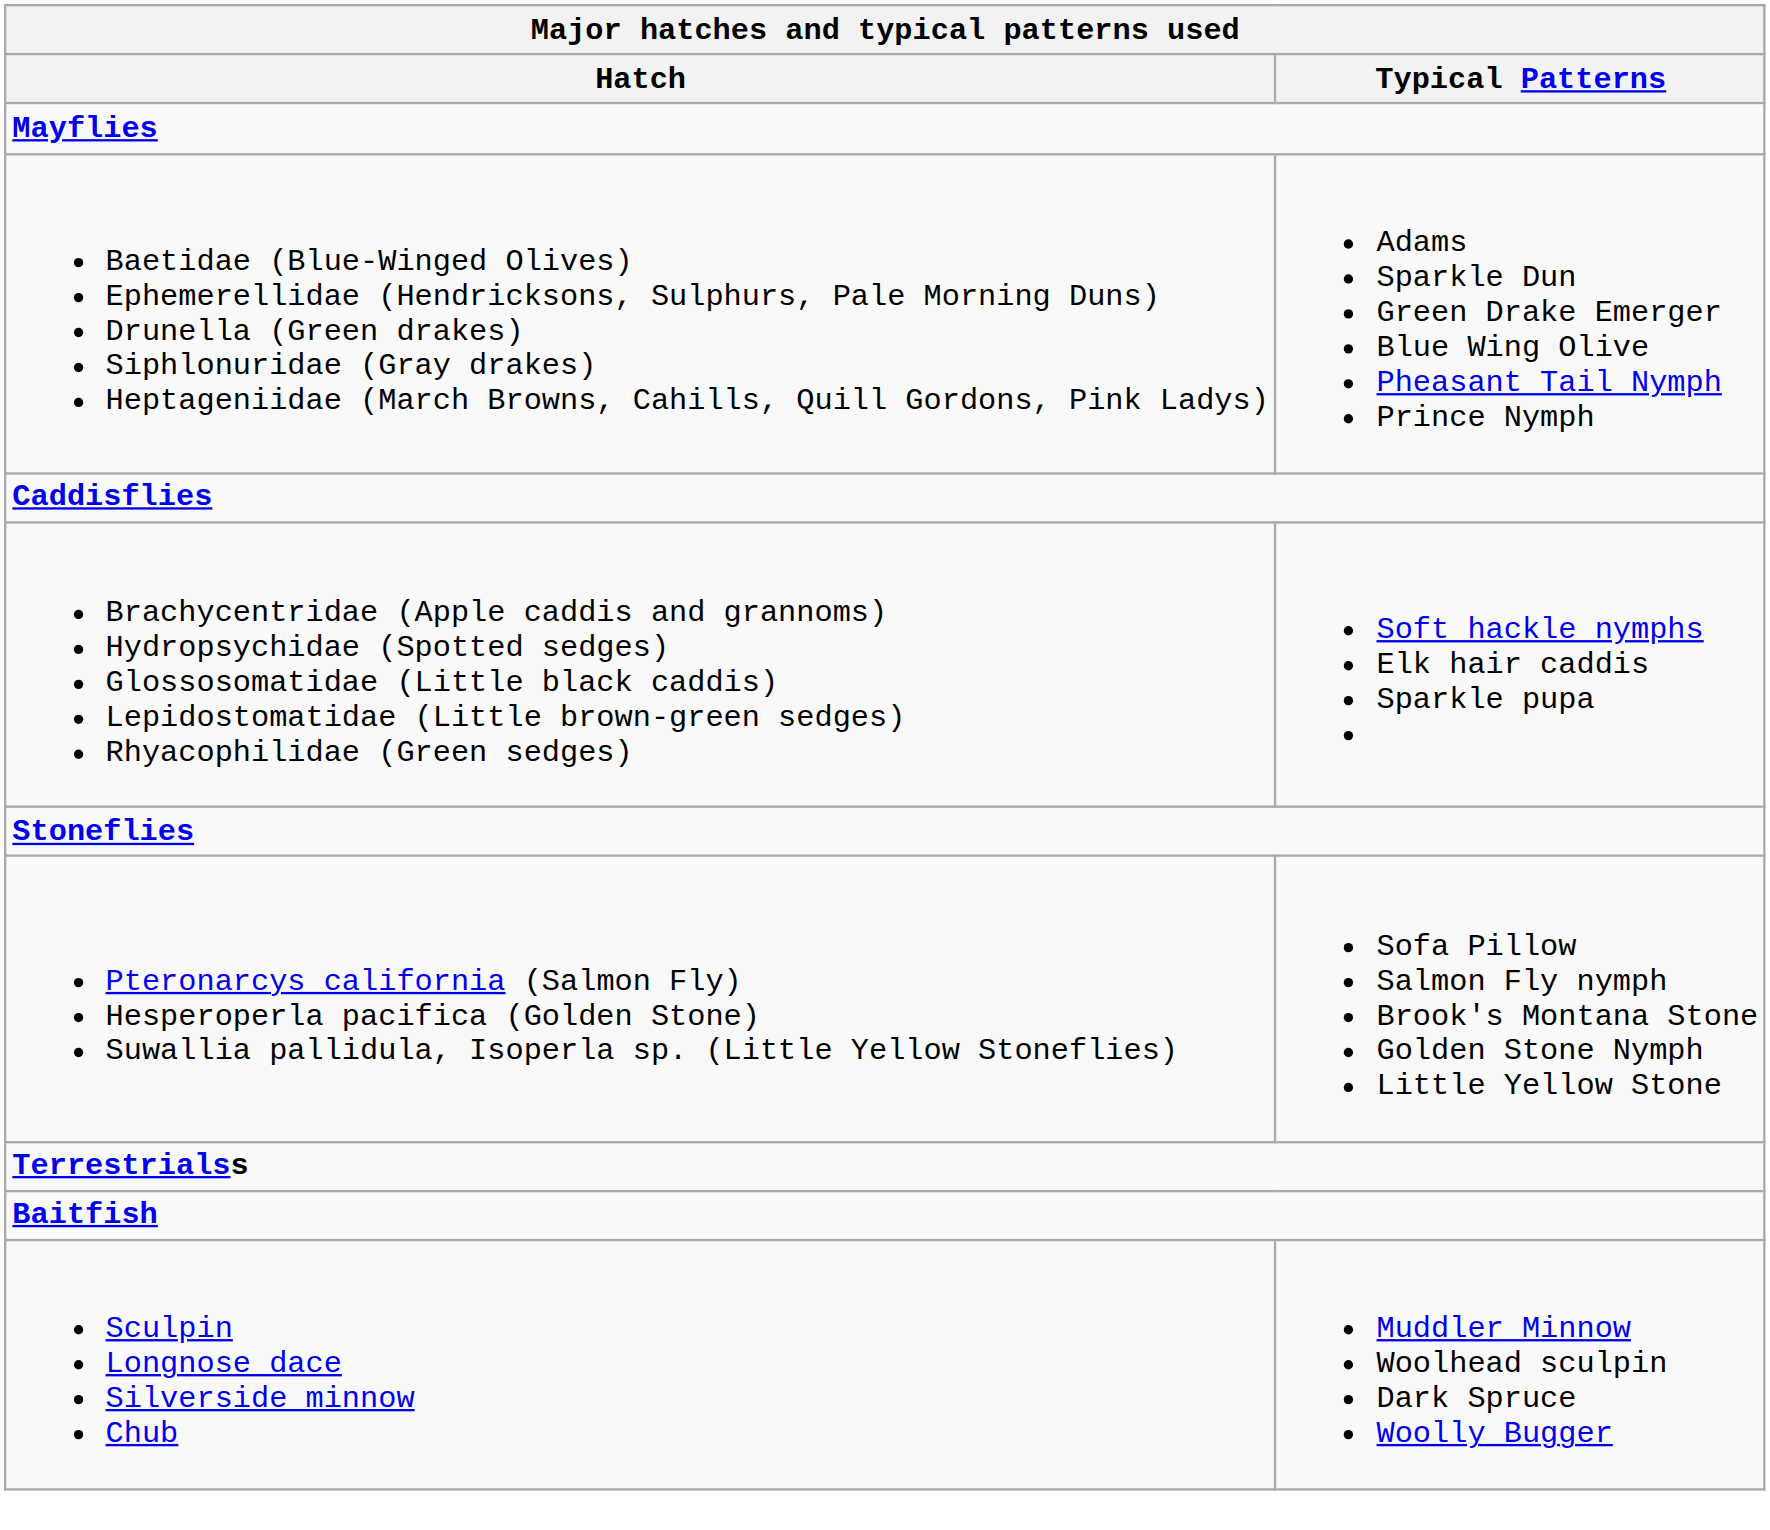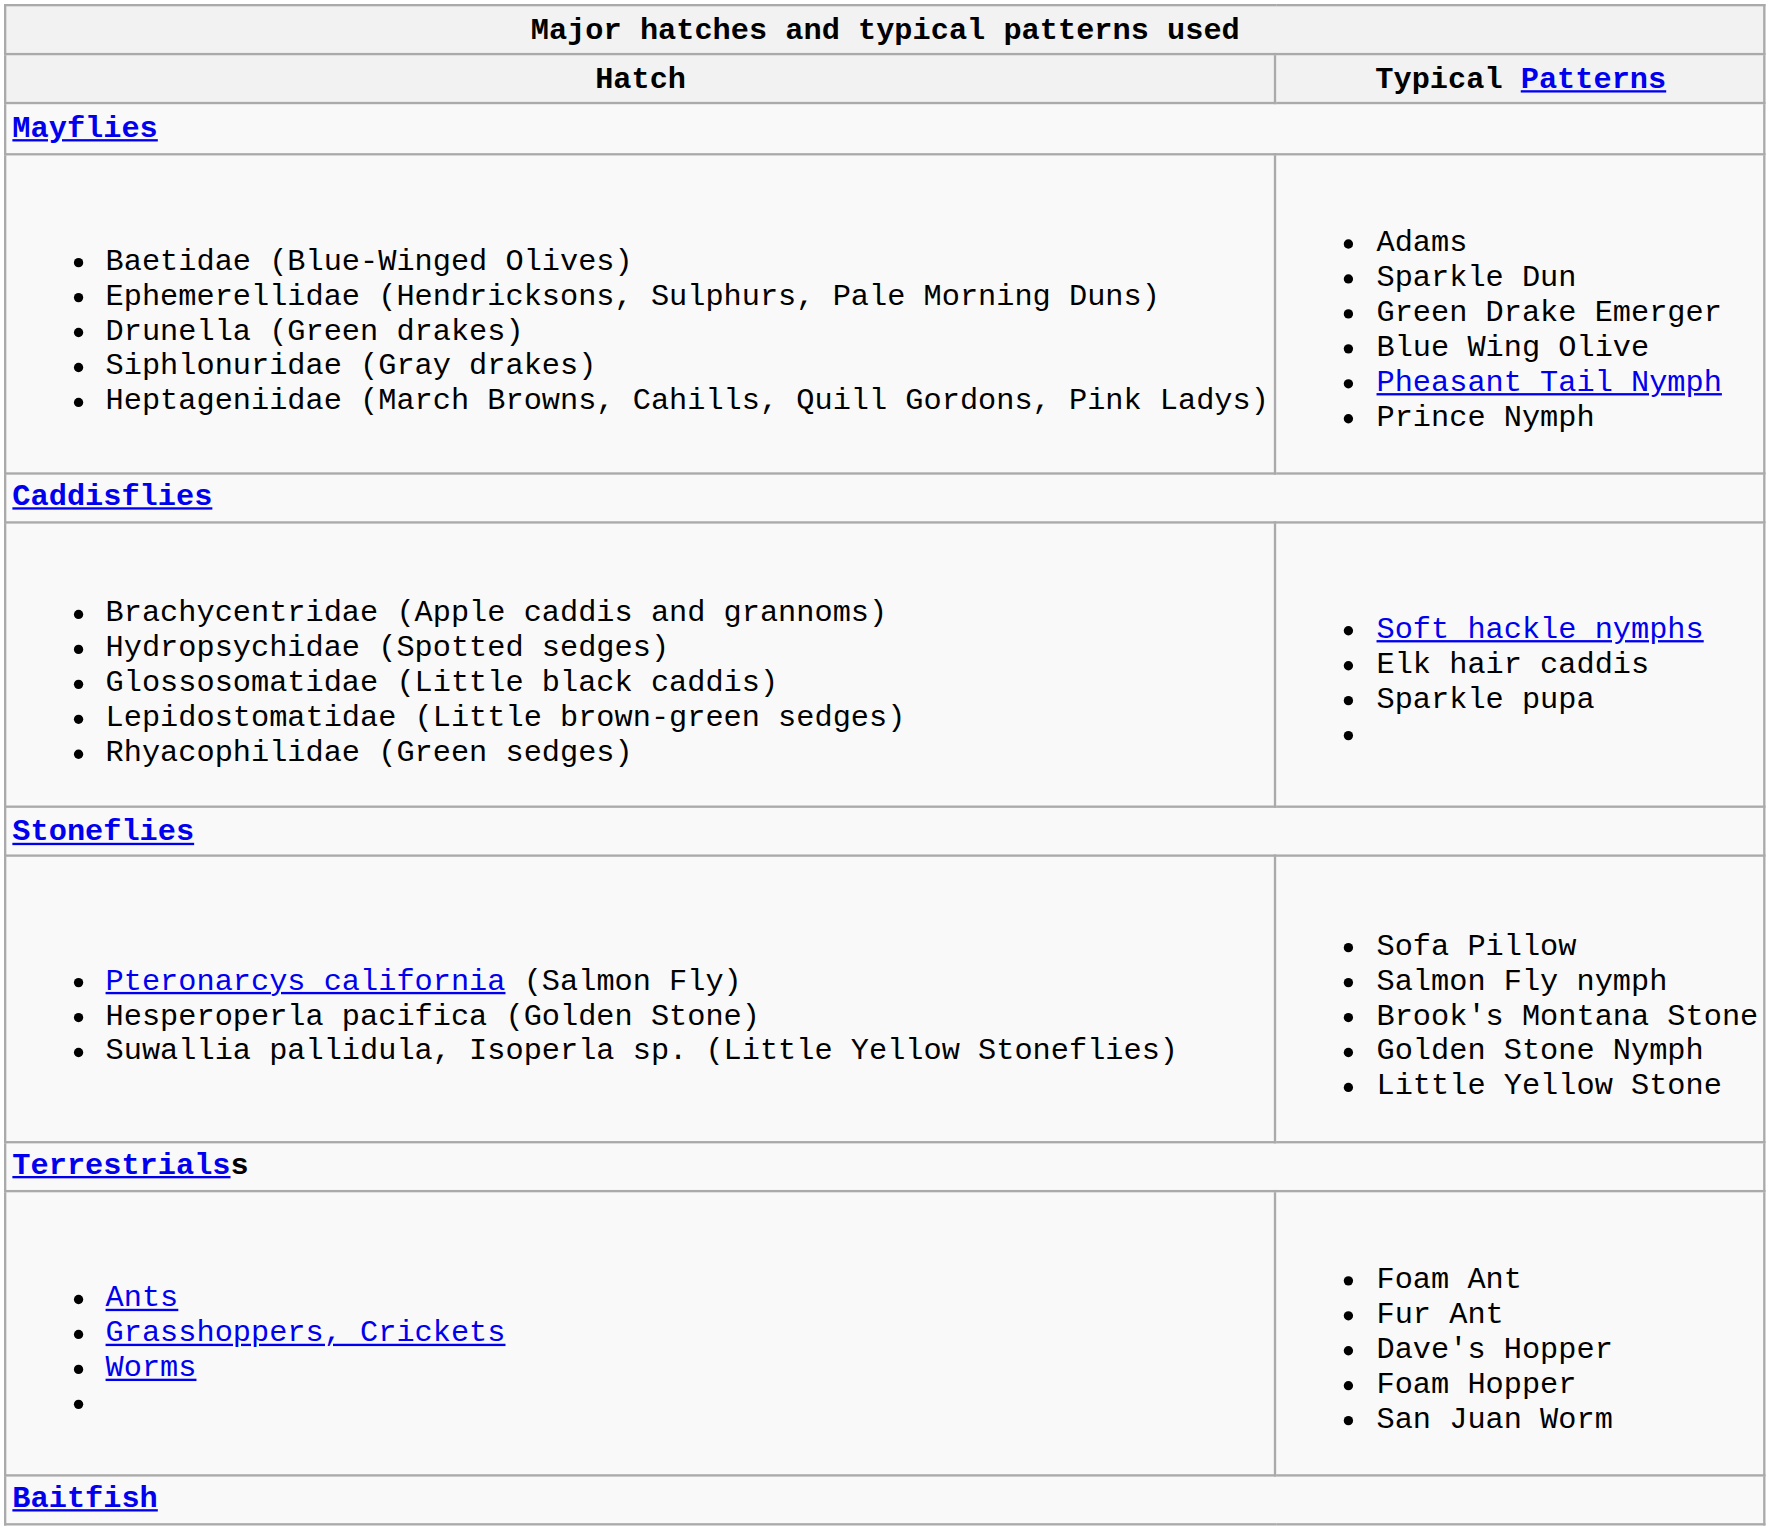 <table class="wikitable">
 <tr>
 <th colspan=2>Major hatches and typical patterns used</th>
 </tr>
 <tr>
 <th>Hatch</th>
 <th>Typical <a href='#'>Patterns</a></th>
 </tr>
 <tr>
 <td colspan=2><strong><a href='#'>Mayflies</a></strong></td>
 </tr>
 <tr>
 <td><br><ul><li>Baetidae (Blue-Winged Olives)</li><li>Ephemerellidae (Hendricksons, Sulphurs, Pale Morning Duns)</li><li>Drunella (Green drakes)</li><li>Siphlonuridae (Gray drakes)</li><li>Heptageniidae (March Browns, Cahills, Quill Gordons, Pink Ladys)</li></ul></td>
 <td><br><ul><li>Adams</li><li>Sparkle Dun</li><li>Green Drake Emerger</li><li>Blue Wing Olive</li><li><a href='#'>Pheasant Tail Nymph</a></li><li>Prince Nymph</li></ul></td>
 </tr>
 <tr>
 <td colspan=2><strong><a href='#'>Caddisflies</a></strong></td>
 </tr>
 <tr>
 <td><br><ul><li>Brachycentridae (Apple caddis and grannoms)</li><li>Hydropsychidae (Spotted sedges)</li><li>Glossosomatidae (Little black caddis)</li><li>Lepidostomatidae (Little brown-green sedges)</li><li>Rhyacophilidae (Green sedges)</li></ul></td>
 <td><br><ul><li><a href='#'>Soft hackle nymphs</a></li><li>Elk hair caddis</li><li>Sparkle pupa</li><li></li></ul></td>
 </tr>
 <tr>
 <td colspan=2><strong><a href='#'>Stoneflies</a></strong></td>
 </tr>
 <tr>
 <td><br><ul><li><a href='#'>Pteronarcys california</a> (Salmon Fly)</li><li>Hesperoperla pacifica (Golden Stone)</li><li>Suwallia pallidula, Isoperla sp. (Little Yellow Stoneflies)</li></ul></td>
 <td><br><ul><li>Sofa Pillow</li><li>Salmon Fly nymph</li><li>Brook's Montana Stone</li><li>Golden Stone Nymph</li><li>Little Yellow Stone</li></ul></td>
 </tr>
 <tr>
 <td colspan=2><strong><a href='#'>Terrestrials</a>s</strong></td>
 </tr>
 <tr>
+<td><br><ul><li><a href='#'>Ants</a></li><li><a href='#'>Grasshoppers, Crickets</a></li><li><a href='#'>Worms</a></li><li></li></ul></td>
+<td><br><ul><li>Foam Ant</li><li>Fur Ant</li><li>Dave's Hopper</li><li>Foam Hopper</li><li>San Juan Worm</li></ul></td>
+</tr>
+<tr>
 <td colspan=2><strong><a href='#'>Baitfish</a></strong></td>
 </tr>
-<tr>
-<td><br><ul><li><a href='#'>Sculpin</a></li><li><a href='#'>Longnose dace</a></li><li><a href='#'>Silverside minnow</a></li><li><a href='#'>Chub</a></li></ul></td>
-<td><br><ul><li><a href='#'>Muddler Minnow</a></li><li>Woolhead sculpin</li><li>Dark Spruce</li><li><a href='#'>Woolly Bugger</a></li></ul></td>
-</tr>
 </table>
